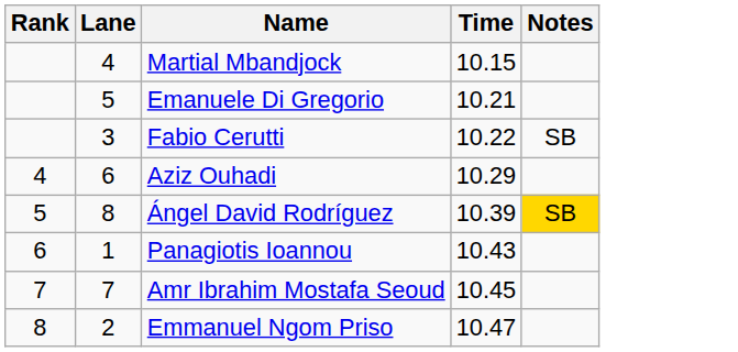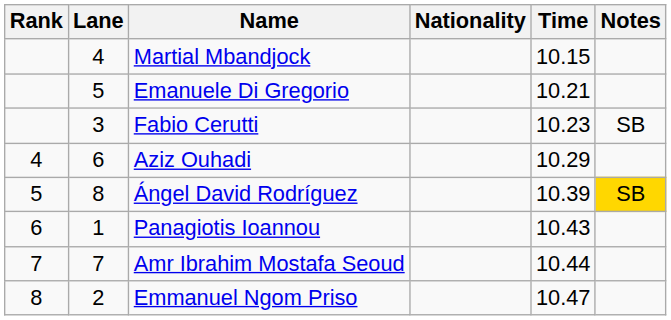 <table class="wikitable sortable" style="text-align:center">
 <tr>
 <th>Rank</th>
 <th>Lane</th>
 <th>Name</th>
+<th>Nationality</th>
 <th>Time</th>
 <th>Notes</th>
 </tr>
 <tr>
 <td></td>
 <td>4</td>
 <td align=left><a href='#'>Martial Mbandjock</a></td>
+<td align=left></td>
 <td>10.15</td>
 <td></td>
 </tr>
 <tr>
 <td></td>
 <td>5</td>
 <td align=left><a href='#'>Emanuele Di Gregorio</a></td>
+<td align=left></td>
 <td>10.21</td>
 <td></td>
 </tr>
 <tr>
 <td></td>
 <td>3</td>
 <td align=left><a href='#'>Fabio Cerutti</a></td>
-<td>10.22</td>
+<td align=left></td>
+<td>10.23</td>
 <td>SB</td>
 </tr>
 <tr>
 <td>4</td>
 <td>6</td>
 <td align=left><a href='#'>Aziz Ouhadi</a></td>
+<td align=left></td>
 <td>10.29</td>
 <td></td>
 </tr>
 <tr>
 <td>5</td>
 <td>8</td>
 <td align=left><a href='#'>Ángel David Rodríguez</a></td>
+<td align=left></td>
 <td>10.39</td>
 <td style="background: gold;">SB</td>
 </tr>
 <tr>
 <td>6</td>
 <td>1</td>
 <td align=left><a href='#'>Panagiotis Ioannou</a></td>
+<td align=left></td>
 <td>10.43</td>
 <td></td>
 </tr>
 <tr>
 <td>7</td>
 <td>7</td>
 <td align=left><a href='#'>Amr Ibrahim Mostafa Seoud</a></td>
-<td>10.45</td>
+<td align=left></td>
+<td>10.44</td>
 <td></td>
 </tr>
 <tr>
 <td>8</td>
 <td>2</td>
 <td align=left><a href='#'>Emmanuel Ngom Priso</a></td>
+<td align=left></td>
 <td>10.47</td>
 <td></td>
 </tr>
 </table>
